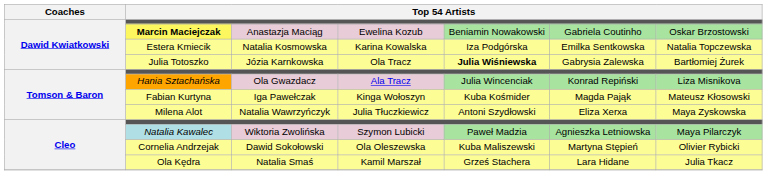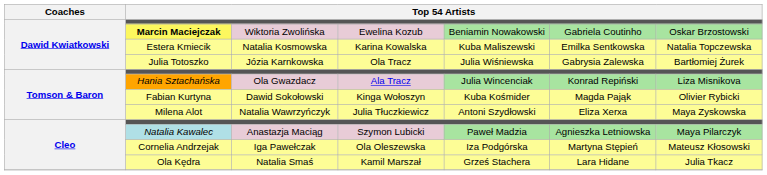 <table class="wikitable" style="text-align:center; width:100%;">
 <tr>
 <th scope="col" width="16%">Coaches</th>
 <th scope="col" width="84%" colspan="10">Top 54 Artists</th>
 </tr>
 <tr>
 <th rowspan="4"><a href='#'>Dawid Kwiatkowski</a></th>
 <td colspan="6" style="background:#555555"></td>
 </tr>
 <tr>
 <td style="background:#FCF75E"><strong>Marcin Maciejczak</strong></td>
-<td style="background:#E8CCD7">Anastazja Maciąg</td>
+<td style="background:#E8CCD7">Wiktoria Zwolińska</td>
 <td style="background:#E8CCD7">Ewelina Kozub</td>
 <td style="background:#A8E4A0">Beniamin Nowakowski</td>
 <td style="background:#A8E4A0" width="14%">Gabriela Coutinho</td>
 <td style="background:#A8E4A0" width="14%">Oskar Brzostowski</td>
 </tr>
 <tr>
 <td style="background:#FDFD96" width="14%">Estera Kmiecik</td>
 <td style="background:#FDFD96" width="14%">Natalia Kosmowska</td>
 <td style="background:#FDFD96">Karina Kowalska</td>
-<td style="background:#FDFD96">Iza Podgórska</td>
+<td style="background:#FDFD96" width="14%">Kuba Maliszewski</td>
 <td style="background:#FDFD96">Emilka Sentkowska</td>
 <td style="background:#FDFD96">Natalia Topczewska</td>
 </tr>
 <tr>
 <td style="background:#FDFD96">Julia Totoszko</td>
 <td style="background:#FDFD96" width="14%">Józia Karnkowska</td>
 <td style="background:#FDFD96">Ola Tracz</td>
-<td style="background:#FDFD96"><strong>Julia Wiśniewska</strong></td>
+<td style="background:#FDFD96">Julia Wiśniewska</td>
 <td style="background:#FDFD96">Gabrysia Zalewska</td>
 <td style="background:#FDFD96">Bartłomiej Żurek</td>
 </tr>
 <tr>
 <th rowspan="4"><a href='#'>Tomson & Baron</a></th>
 <td colspan="6" style="background:#555555"></td>
 </tr>
 <tr>
 <td style="background:orange"><em>Hania Sztachańska</em></td>
 <td style="background:#E8CCD7">Ola Gwazdacz</td>
 <td style="background:#E8CCD7"><a href='#'>Ala Tracz</a></td>
 <td style="background:#A8E4A0" width="14%">Julia Wincenciak</td>
 <td style="background:#A8E4A0" width="14%">Konrad Repiński</td>
 <td style="background:#A8E4A0">Liza Misnikova</td>
 </tr>
 <tr>
 <td style="background:#FDFD96" width="14%">Fabian Kurtyna</td>
-<td style="background:#FDFD96" width="14%">Iga Pawełczak</td>
+<td style="background:#FDFD96" width="14%">Dawid Sokołowski</td>
 <td style="background:#FDFD96" width="14%">Kinga Wołoszyn</td>
 <td style="background:#FDFD96">Kuba Kośmider</td>
 <td style="background:#FDFD96">Magda Pająk</td>
-<td style="background:#FDFD96">Mateusz Kłosowski</td>
+<td style="background:#FDFD96">Olivier Rybicki</td>
 </tr>
 <tr>
 <td style="background:#FDFD96">Milena Alot</td>
 <td style="background:#FDFD96">Natalia Wawrzyńczyk</td>
 <td style="background:#FDFD96" width="14%">Julia Tłuczkiewicz</td>
 <td style="background:#FDFD96">Antoni Szydłowski</td>
 <td style="background:#FDFD96">Eliza Xerxa</td>
 <td style="background:#FDFD96">Maya Zyskowska</td>
 </tr>
 <tr>
 <th rowspan="4"><a href='#'>Cleo</a></th>
 <td colspan="6" style="background:#555555"></td>
 </tr>
 <tr>
 <td style="background:#B0E0E6"><em>Natalia Kawalec</em></td>
-<td style="background:#E8CCD7">Wiktoria Zwolińska</td>
+<td style="background:#E8CCD7">Anastazja Maciąg</td>
 <td style="background:#E8CCD7">Szymon Lubicki</td>
 <td style="background:#A8E4A0">Paweł Madzia</td>
 <td style="background:#A8E4A0">Agnieszka Letniowska</td>
 <td style="background:#A8E4A0">Maya Pilarczyk</td>
 </tr>
 <tr>
 <td style="background:#FDFD96" width="14%">Cornelia Andrzejak</td>
-<td style="background:#FDFD96" width="14%">Dawid Sokołowski</td>
+<td style="background:#FDFD96" width="14%">Iga Pawełczak</td>
 <td style="background:#FDFD96">Ola Oleszewska</td>
-<td style="background:#FDFD96" width="14%">Kuba Maliszewski</td>
+<td style="background:#FDFD96">Iza Podgórska</td>
 <td style="background:#FDFD96" width="14%">Martyna Stępień</td>
-<td style="background:#FDFD96">Olivier Rybicki</td>
+<td style="background:#FDFD96">Mateusz Kłosowski</td>
 </tr>
 <tr>
 <td style="background:#FDFD96">Ola Kędra</td>
 <td style="background:#FDFD96">Natalia Smaś</td>
 <td style="background:#FDFD96">Kamil Marszał</td>
 <td style="background:#FDFD96">Grześ Stachera</td>
 <td style="background:#FDFD96">Lara Hidane</td>
 <td style="background:#FDFD96">Julia Tkacz</td>
 </tr>
 <tr>
 </tr>
 </table>
